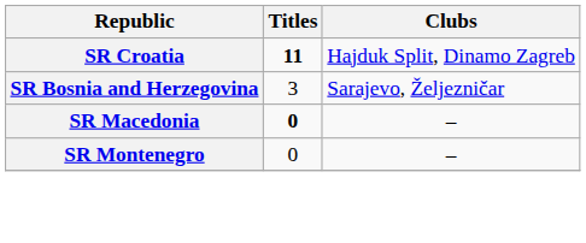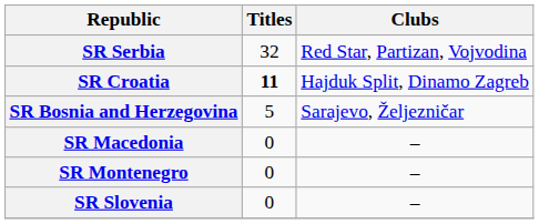 <table class="wikitable sortable plainrowheaders" style="text-align:center">
 <tr>
 <th scope="col">Republic</th>
 <th scope="col">Titles</th>
 <th scope="col">Clubs</th>
+</tr>
+<tr>
+<th scope=row><a href='#'>SR Serbia</a></th>
+<td>32</td>
+<td align=left><a href='#'>Red Star</a>, <a href='#'>Partizan</a>, <a href='#'>Vojvodina</a></td>
 </tr>
 <tr>
 <th scope=row><a href='#'>SR Croatia</a></th>
 <td><strong>11</strong></td>
 <td align=left><a href='#'>Hajduk Split</a>, <a href='#'>Dinamo Zagreb</a></td>
 </tr>
 <tr>
 <th scope=row><a href='#'>SR Bosnia and Herzegovina</a></th>
-<td>3</td>
+<td>5</td>
 <td align=left><a href='#'>Sarajevo</a>, <a href='#'>Željezničar</a></td>
 </tr>
 <tr>
 <th scope=row><a href='#'>SR Macedonia</a></th>
-<td><strong>0</strong></td>
+<td>0</td>
 <td>–</td>
 </tr>
 <tr>
 <th scope=row><a href='#'>SR Montenegro</a></th>
 <td>0</td>
 <td>–</td>
 </tr>
 <tr>
+<th scope=row><a href='#'>SR Slovenia</a></th>
+<td>0</td>
+<td>–</td>
+</tr>
+<tr>
 </tr>
 </table>
